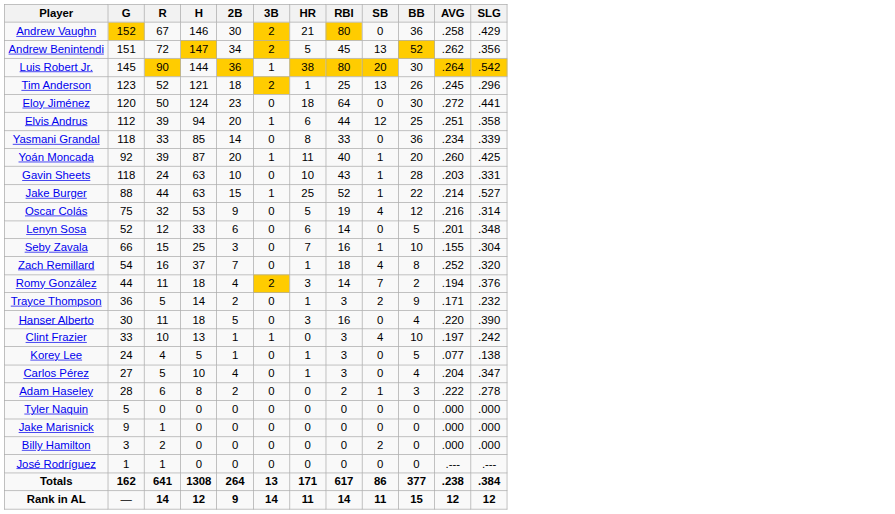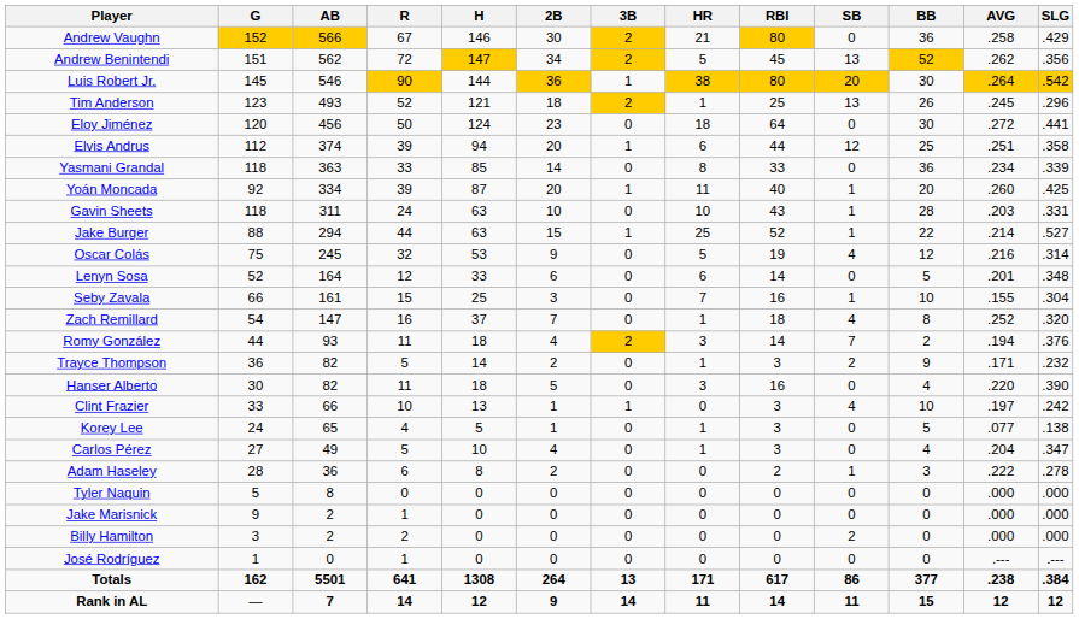 <table class=wikitable style="text-align:center">
 <tr>
 <th bgcolor=#DDDDFF; width="20%">Player</th>
 <th bgcolor=#DDDDFF; width="7%">G</th>
+<th bgcolor=#DDDDFF; width="7%">AB</th>
 <th bgcolor=#DDDDFF; width="7%">R</th>
 <th bgcolor=#DDDDFF; width="7%">H</th>
 <th bgcolor=#DDDDFF; width="7%">2B</th>
 <th bgcolor=#DDDDFF; width="7%">3B</th>
 <th bgcolor=#DDDDFF; width="7%">HR</th>
 <th bgcolor=#DDDDFF; width="7%">RBI</th>
 <th bgcolor=#DDDDFF; width="7%">SB</th>
 <th bgcolor=#DDDDFF; width="7%">BB</th>
 <th bgcolor=#DDDDFF; width="7%">AVG</th>
 <th bgcolor=#DDDDFF; width="7%">SLG</th>
 </tr>
 <tr>
 <td><a href='#'>Andrew Vaughn</a></td>
 <td bgcolor=#ffcc00>152</td>
+<td bgcolor=#ffcc00>566</td>
 <td>67</td>
 <td>146</td>
 <td>30</td>
 <td bgcolor=#ffcc00>2</td>
 <td>21</td>
 <td bgcolor=#ffcc00>80</td>
 <td>0</td>
 <td>36</td>
 <td>.258</td>
 <td>.429</td>
 </tr>
 <tr>
 <td><a href='#'>Andrew Benintendi</a></td>
 <td>151</td>
+<td>562</td>
 <td>72</td>
 <td bgcolor=#ffcc00>147</td>
 <td>34</td>
 <td bgcolor=#ffcc00>2</td>
 <td>5</td>
 <td>45</td>
 <td>13</td>
 <td bgcolor=#ffcc00>52</td>
 <td>.262</td>
 <td>.356</td>
 </tr>
 <tr>
 <td><a href='#'>Luis Robert Jr.</a></td>
 <td>145</td>
+<td>546</td>
 <td bgcolor=#ffcc00>90</td>
 <td>144</td>
 <td bgcolor=#ffcc00>36</td>
 <td>1</td>
 <td bgcolor=#ffcc00>38</td>
 <td bgcolor=#ffcc00>80</td>
 <td bgcolor=#ffcc00>20</td>
 <td>30</td>
 <td bgcolor=#ffcc00>.264</td>
 <td bgcolor=#ffcc00>.542</td>
 </tr>
 <tr>
 <td><a href='#'>Tim Anderson</a></td>
 <td>123</td>
+<td>493</td>
 <td>52</td>
 <td>121</td>
 <td>18</td>
 <td bgcolor=#ffcc00>2</td>
 <td>1</td>
 <td>25</td>
 <td>13</td>
 <td>26</td>
 <td>.245</td>
 <td>.296</td>
 </tr>
 <tr>
 <td><a href='#'>Eloy Jiménez</a></td>
 <td>120</td>
+<td>456</td>
 <td>50</td>
 <td>124</td>
 <td>23</td>
 <td>0</td>
 <td>18</td>
 <td>64</td>
 <td>0</td>
 <td>30</td>
 <td>.272</td>
 <td>.441</td>
 </tr>
 <tr>
 <td><a href='#'>Elvis Andrus</a></td>
 <td>112</td>
+<td>374</td>
 <td>39</td>
 <td>94</td>
 <td>20</td>
 <td>1</td>
 <td>6</td>
 <td>44</td>
 <td>12</td>
 <td>25</td>
 <td>.251</td>
 <td>.358</td>
 </tr>
 <tr>
 <td><a href='#'>Yasmani Grandal</a></td>
 <td>118</td>
+<td>363</td>
 <td>33</td>
 <td>85</td>
 <td>14</td>
 <td>0</td>
 <td>8</td>
 <td>33</td>
 <td>0</td>
 <td>36</td>
 <td>.234</td>
 <td>.339</td>
 </tr>
 <tr>
 <td><a href='#'>Yoán Moncada</a></td>
 <td>92</td>
+<td>334</td>
 <td>39</td>
 <td>87</td>
 <td>20</td>
 <td>1</td>
 <td>11</td>
 <td>40</td>
 <td>1</td>
 <td>20</td>
 <td>.260</td>
 <td>.425</td>
 </tr>
 <tr>
 <td><a href='#'>Gavin Sheets</a></td>
 <td>118</td>
+<td>311</td>
 <td>24</td>
 <td>63</td>
 <td>10</td>
 <td>0</td>
 <td>10</td>
 <td>43</td>
 <td>1</td>
 <td>28</td>
 <td>.203</td>
 <td>.331</td>
 </tr>
 <tr>
 <td><a href='#'>Jake Burger</a></td>
 <td>88</td>
+<td>294</td>
 <td>44</td>
 <td>63</td>
 <td>15</td>
 <td>1</td>
 <td>25</td>
 <td>52</td>
 <td>1</td>
 <td>22</td>
 <td>.214</td>
 <td>.527</td>
 </tr>
 <tr>
 <td><a href='#'>Oscar Colás</a></td>
 <td>75</td>
+<td>245</td>
 <td>32</td>
 <td>53</td>
 <td>9</td>
 <td>0</td>
 <td>5</td>
 <td>19</td>
 <td>4</td>
 <td>12</td>
 <td>.216</td>
 <td>.314</td>
 </tr>
 <tr>
 <td><a href='#'>Lenyn Sosa</a></td>
 <td>52</td>
+<td>164</td>
 <td>12</td>
 <td>33</td>
 <td>6</td>
 <td>0</td>
 <td>6</td>
 <td>14</td>
 <td>0</td>
 <td>5</td>
 <td>.201</td>
 <td>.348</td>
 </tr>
 <tr>
 <td><a href='#'>Seby Zavala</a></td>
 <td>66</td>
+<td>161</td>
 <td>15</td>
 <td>25</td>
 <td>3</td>
 <td>0</td>
 <td>7</td>
 <td>16</td>
 <td>1</td>
 <td>10</td>
 <td>.155</td>
 <td>.304</td>
 </tr>
 <tr>
 <td><a href='#'>Zach Remillard</a></td>
 <td>54</td>
+<td>147</td>
 <td>16</td>
 <td>37</td>
 <td>7</td>
 <td>0</td>
 <td>1</td>
 <td>18</td>
 <td>4</td>
 <td>8</td>
 <td>.252</td>
 <td>.320</td>
 </tr>
 <tr>
 <td><a href='#'>Romy González</a></td>
 <td>44</td>
+<td>93</td>
 <td>11</td>
 <td>18</td>
 <td>4</td>
 <td bgcolor=#ffcc00>2</td>
 <td>3</td>
 <td>14</td>
 <td>7</td>
 <td>2</td>
 <td>.194</td>
 <td>.376</td>
 </tr>
 <tr>
 <td><a href='#'>Trayce Thompson</a></td>
 <td>36</td>
+<td>82</td>
 <td>5</td>
 <td>14</td>
 <td>2</td>
 <td>0</td>
 <td>1</td>
 <td>3</td>
 <td>2</td>
 <td>9</td>
 <td>.171</td>
 <td>.232</td>
 </tr>
 <tr>
 <td><a href='#'>Hanser Alberto</a></td>
 <td>30</td>
+<td>82</td>
 <td>11</td>
 <td>18</td>
 <td>5</td>
 <td>0</td>
 <td>3</td>
 <td>16</td>
 <td>0</td>
 <td>4</td>
 <td>.220</td>
 <td>.390</td>
 </tr>
 <tr>
 <td><a href='#'>Clint Frazier</a></td>
 <td>33</td>
+<td>66</td>
 <td>10</td>
 <td>13</td>
 <td>1</td>
 <td>1</td>
 <td>0</td>
 <td>3</td>
 <td>4</td>
 <td>10</td>
 <td>.197</td>
 <td>.242</td>
 </tr>
 <tr>
 <td><a href='#'>Korey Lee</a></td>
 <td>24</td>
+<td>65</td>
 <td>4</td>
 <td>5</td>
 <td>1</td>
 <td>0</td>
 <td>1</td>
 <td>3</td>
 <td>0</td>
 <td>5</td>
 <td>.077</td>
 <td>.138</td>
 </tr>
 <tr>
 <td><a href='#'>Carlos Pérez</a></td>
 <td>27</td>
+<td>49</td>
 <td>5</td>
 <td>10</td>
 <td>4</td>
 <td>0</td>
 <td>1</td>
 <td>3</td>
 <td>0</td>
 <td>4</td>
 <td>.204</td>
 <td>.347</td>
 </tr>
 <tr>
 <td><a href='#'>Adam Haseley</a></td>
 <td>28</td>
+<td>36</td>
 <td>6</td>
 <td>8</td>
 <td>2</td>
 <td>0</td>
 <td>0</td>
 <td>2</td>
 <td>1</td>
 <td>3</td>
 <td>.222</td>
 <td>.278</td>
 </tr>
 <tr>
 <td><a href='#'>Tyler Naquin</a></td>
 <td>5</td>
+<td>8</td>
 <td>0</td>
 <td>0</td>
 <td>0</td>
 <td>0</td>
 <td>0</td>
 <td>0</td>
 <td>0</td>
 <td>0</td>
 <td>.000</td>
 <td>.000</td>
 </tr>
 <tr>
 <td><a href='#'>Jake Marisnick</a></td>
 <td>9</td>
+<td>2</td>
 <td>1</td>
 <td>0</td>
 <td>0</td>
 <td>0</td>
 <td>0</td>
 <td>0</td>
 <td>0</td>
 <td>0</td>
 <td>.000</td>
 <td>.000</td>
 </tr>
 <tr>
 <td><a href='#'>Billy Hamilton</a></td>
 <td>3</td>
 <td>2</td>
+<td>2</td>
 <td>0</td>
 <td>0</td>
 <td>0</td>
 <td>0</td>
 <td>0</td>
 <td>2</td>
 <td>0</td>
 <td>.000</td>
 <td>.000</td>
 </tr>
 <tr>
 <td><a href='#'>José Rodríguez</a></td>
 <td>1</td>
+<td>0</td>
 <td>1</td>
 <td>0</td>
 <td>0</td>
 <td>0</td>
 <td>0</td>
 <td>0</td>
 <td>0</td>
 <td>0</td>
 <td>.---</td>
 <td>.---</td>
 </tr>
 <tr>
 <td><strong>Totals</strong></td>
 <td><strong>162</strong></td>
+<td><strong>5501</strong></td>
 <td><strong>641</strong></td>
 <td><strong>1308</strong></td>
 <td><strong>264</strong></td>
 <td><strong>13</strong></td>
 <td><strong>171</strong></td>
 <td><strong>617</strong></td>
 <td><strong>86</strong></td>
 <td><strong>377</strong></td>
 <td><strong>.238</strong></td>
 <td><strong>.384</strong></td>
 </tr>
 <tr>
 <td><strong>Rank in AL</strong></td>
 <td>—</td>
+<td><strong>7</strong></td>
 <td><strong>14</strong></td>
 <td><strong>12</strong></td>
 <td><strong>9</strong></td>
 <td><strong>14</strong></td>
 <td><strong>11</strong></td>
 <td><strong>14</strong></td>
 <td><strong>11</strong></td>
 <td><strong>15</strong></td>
 <td><strong>12</strong></td>
 <td><strong>12</strong></td>
 </tr>
 </table>
